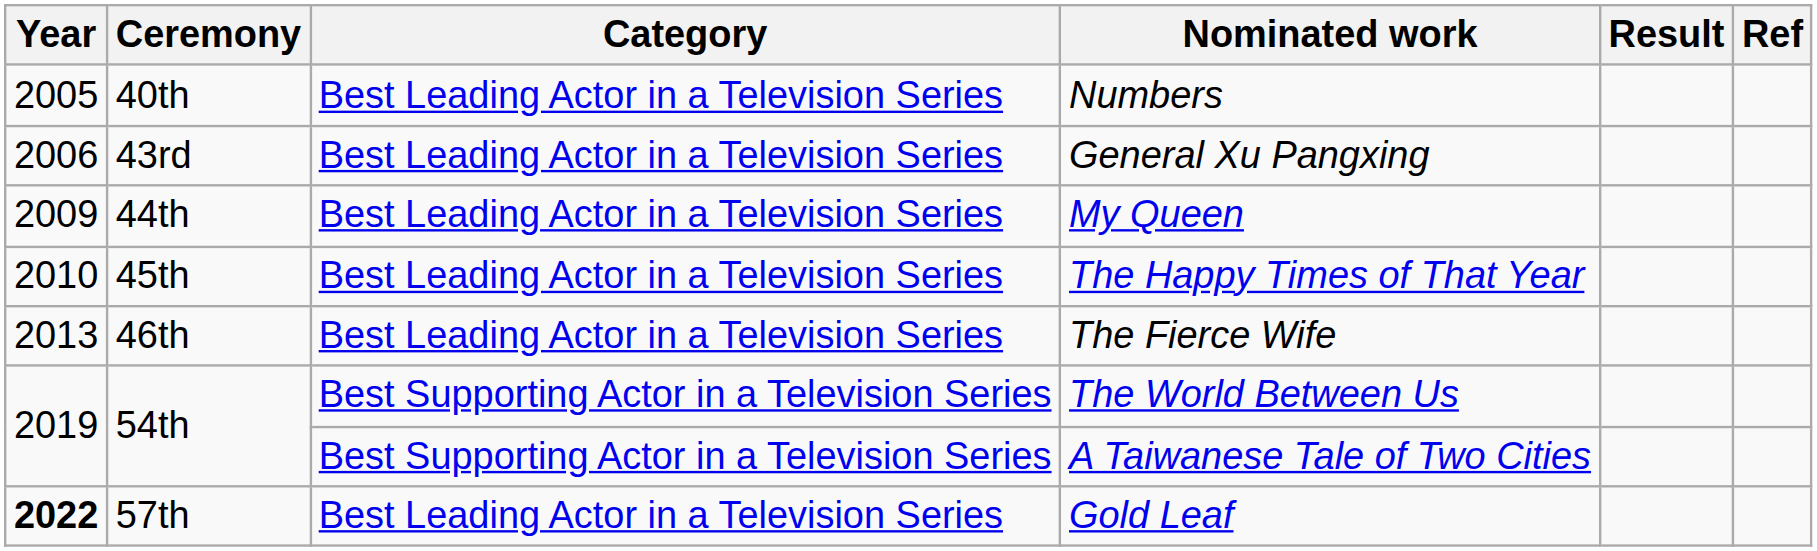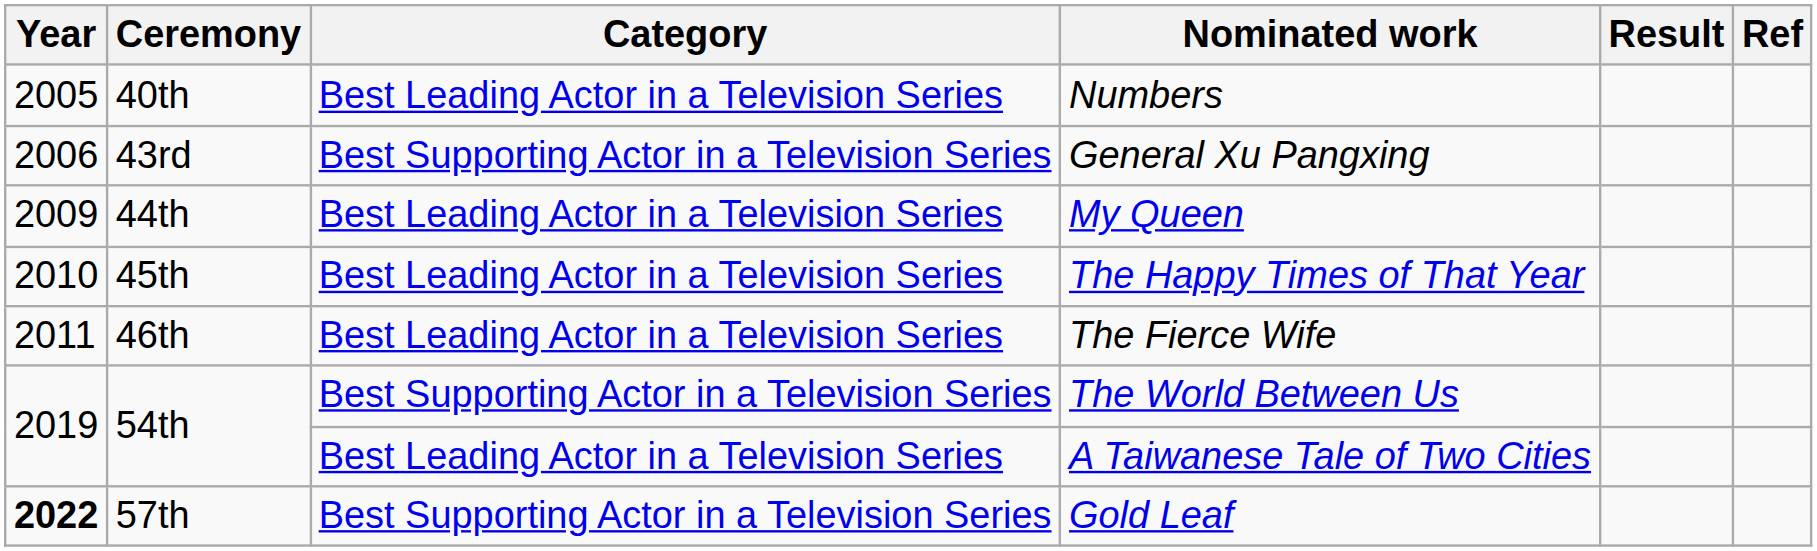 <table class="wikitable sortable">
 <tr>
 <th>Year</th>
 <th>Ceremony</th>
 <th>Category</th>
 <th>Nominated work</th>
 <th>Result</th>
 <th>Ref</th>
 </tr>
 <tr>
 <td>2005</td>
 <td>40th</td>
 <td><a href='#'>Best Leading Actor in a Television Series</a></td>
 <td><em>Numbers</em></td>
 <td></td>
 <td align=center></td>
 </tr>
 <tr>
 <td>2006</td>
 <td>43rd</td>
-<td><a href='#'>Best Leading Actor in a Television Series</a></td>
+<td><a href='#'>Best Supporting Actor in a Television Series</a></td>
 <td><em>General Xu Pangxing</em></td>
 <td></td>
 <td align=center></td>
 </tr>
 <tr>
 <td>2009</td>
 <td>44th</td>
 <td><a href='#'>Best Leading Actor in a Television Series</a></td>
 <td><em><a href='#'>My Queen</a></em></td>
 <td></td>
 <td align=center></td>
 </tr>
 <tr>
 <td>2010</td>
 <td>45th</td>
 <td><a href='#'>Best Leading Actor in a Television Series</a></td>
 <td><em><a href='#'>The Happy Times of That Year</a></em></td>
 <td></td>
 <td align=center></td>
 </tr>
 <tr>
-<td>2013</td>
+<td>2011</td>
 <td>46th</td>
 <td><a href='#'>Best Leading Actor in a Television Series</a></td>
 <td><em>The Fierce Wife</em></td>
 <td></td>
 <td align="center"></td>
 </tr>
 <tr>
 <td rowspan=2>2019</td>
 <td rowspan=2>54th</td>
 <td><a href='#'>Best Supporting Actor in a Television Series</a></td>
 <td><em><a href='#'>The World Between Us</a></em></td>
 <td></td>
 <td></td>
 </tr>
 <tr>
-<td><a href='#'>Best Supporting Actor in a Television Series</a></td>
+<td><a href='#'>Best Leading Actor in a Television Series</a></td>
 <td><em><a href='#'>A Taiwanese Tale of Two Cities</a></em></td>
 <td></td>
 <td></td>
 </tr>
 <tr>
 <td><strong>2022</strong></td>
 <td>57th</td>
-<td><a href='#'>Best Leading Actor in a Television Series</a></td>
+<td><a href='#'>Best Supporting Actor in a Television Series</a></td>
 <td><em><a href='#'>Gold Leaf</a></em></td>
 <td></td>
 <td></td>
 </tr>
 </table>
